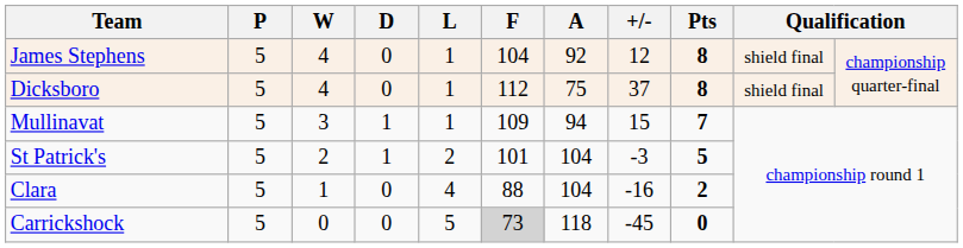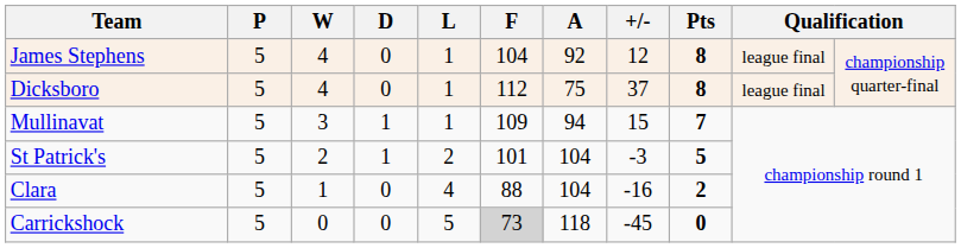 <table class=wikitable>
 <tr>
 <th width=160>Team</th>
 <th width=40>P</th>
 <th width=40>W</th>
 <th width=40>D</th>
 <th width=40>L</th>
 <th width=40>F</th>
 <th width=40>A</th>
 <th width=40>+/-</th>
 <th width=40>Pts</th>
 <th width=160 colspan="2">Qualification</th>
 </tr>
 <tr align=center style="background:Linen;">
 <td style="text-align:left;"> <a href='#'>James Stephens</a></td>
 <td>5</td>
 <td>4</td>
 <td>0</td>
 <td>1</td>
 <td>104</td>
 <td>92</td>
 <td>12</td>
 <td><strong>8</strong></td>
-<td><small>shield final</small></td>
+<td><small>league final</small></td>
 <td rowspan="2"><small><a href='#'>championship</a><br>quarter-final</small></td>
 </tr>
 <tr align=center style="background:Linen;">
 <td style="text-align:left;"> <a href='#'>Dicksboro</a></td>
 <td>5</td>
 <td>4</td>
 <td>0</td>
 <td>1</td>
 <td>112</td>
 <td>75</td>
 <td>37</td>
 <td><strong>8</strong></td>
-<td><small>shield final</small></td>
+<td><small>league final</small></td>
 </tr>
 <tr align=center>
 <td style="text-align:left;"> <a href='#'>Mullinavat</a></td>
 <td>5</td>
 <td>3</td>
 <td>1</td>
 <td>1</td>
 <td>109</td>
 <td>94</td>
 <td>15</td>
 <td><strong>7</strong></td>
 <td rowspan="4" colspan="2"><small><a href='#'>championship</a> round 1</small></td>
 </tr>
 <tr align=center>
 <td style="text-align:left;"> <a href='#'>St Patrick's</a></td>
 <td>5</td>
 <td>2</td>
 <td>1</td>
 <td>2</td>
 <td>101</td>
 <td>104</td>
 <td>-3</td>
 <td><strong>5</strong></td>
 </tr>
 <tr align=center>
 <td style="text-align:left;"> <a href='#'>Clara</a></td>
 <td>5</td>
 <td>1</td>
 <td>0</td>
 <td>4</td>
 <td>88</td>
 <td>104</td>
 <td>-16</td>
 <td><strong>2</strong></td>
 </tr>
 <tr align=center>
 <td style="text-align:left;"> <a href='#'>Carrickshock</a></td>
 <td>5</td>
 <td>0</td>
 <td>0</td>
 <td>5</td>
 <td style="background: lightgrey;">73</td>
 <td>118</td>
 <td>-45</td>
 <td><strong>0</strong></td>
 </tr>
 </table>
